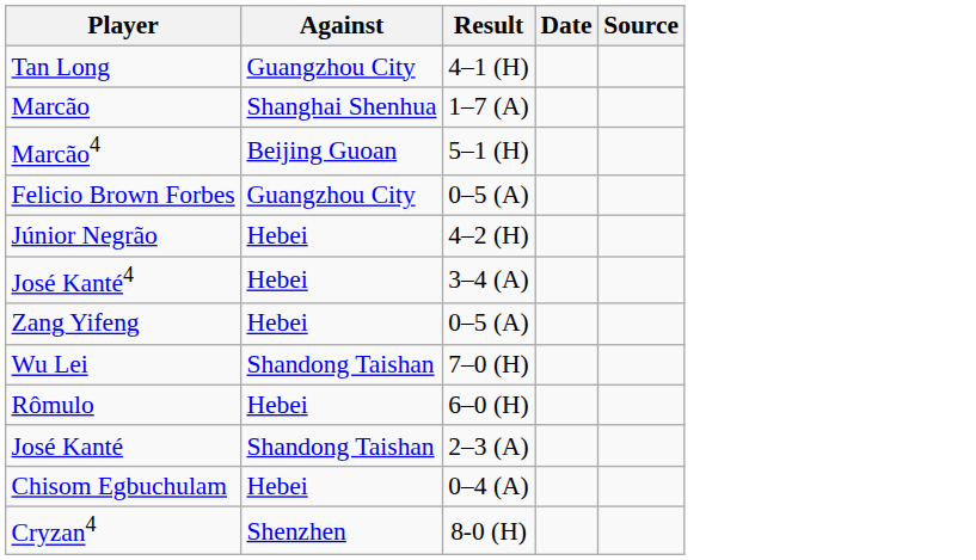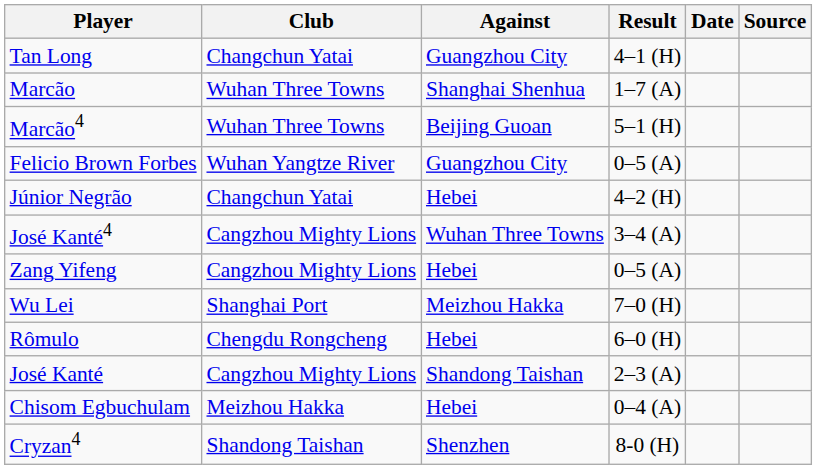 <table class="wikitable sortable">
 <tr>
 <th>Player</th>
+<th>Club</th>
 <th>Against</th>
 <th style="text-align:center">Result</th>
 <th>Date</th>
 <th>Source</th>
 </tr>
 <tr>
 <td> <a href='#'>Tan Long</a></td>
+<td><a href='#'>Changchun Yatai</a></td>
 <td><a href='#'>Guangzhou City</a></td>
 <td align="center">4–1 (H)</td>
 <td></td>
 <td></td>
 </tr>
 <tr>
 <td> <a href='#'>Marcão</a></td>
+<td><a href='#'>Wuhan Three Towns</a></td>
 <td><a href='#'>Shanghai Shenhua</a></td>
 <td align="center">1–7 (A)</td>
 <td></td>
 <td></td>
 </tr>
 <tr>
 <td> <a href='#'>Marcão</a><sup>4</sup></td>
+<td><a href='#'>Wuhan Three Towns</a></td>
 <td><a href='#'>Beijing Guoan</a></td>
 <td align="center">5–1 (H)</td>
 <td></td>
 <td></td>
 </tr>
 <tr>
 <td> <a href='#'>Felicio Brown Forbes</a></td>
+<td><a href='#'>Wuhan Yangtze River</a></td>
 <td><a href='#'>Guangzhou City</a></td>
 <td align="center">0–5 (A)</td>
 <td></td>
 <td></td>
 </tr>
 <tr>
 <td> <a href='#'>Júnior Negrão</a></td>
+<td><a href='#'>Changchun Yatai</a></td>
 <td><a href='#'>Hebei</a></td>
 <td align="center">4–2 (H)</td>
 <td></td>
 <td></td>
 </tr>
 <tr>
 <td> <a href='#'>José Kanté</a><sup>4</sup></td>
-<td><a href='#'>Hebei</a></td>
+<td><a href='#'>Cangzhou Mighty Lions</a></td>
+<td><a href='#'>Wuhan Three Towns</a></td>
 <td align="center">3–4 (A)</td>
 <td></td>
 <td></td>
 </tr>
 <tr>
 <td> <a href='#'>Zang Yifeng</a></td>
+<td><a href='#'>Cangzhou Mighty Lions</a></td>
 <td><a href='#'>Hebei</a></td>
 <td align="center">0–5 (A)</td>
 <td></td>
 <td></td>
 </tr>
 <tr>
 <td> <a href='#'>Wu Lei</a></td>
-<td><a href='#'>Shandong Taishan</a></td>
+<td><a href='#'>Shanghai Port</a></td>
+<td><a href='#'>Meizhou Hakka</a></td>
 <td align="center">7–0 (H)</td>
 <td></td>
 <td></td>
 </tr>
 <tr>
 <td> <a href='#'>Rômulo</a></td>
+<td><a href='#'>Chengdu Rongcheng</a></td>
 <td><a href='#'>Hebei</a></td>
 <td align="center">6–0 (H)</td>
 <td></td>
 <td></td>
 </tr>
 <tr>
 <td> <a href='#'>José Kanté</a></td>
+<td><a href='#'>Cangzhou Mighty Lions</a></td>
 <td><a href='#'>Shandong Taishan</a></td>
 <td align="center">2–3 (A)</td>
 <td></td>
 <td></td>
 </tr>
 <tr>
 <td> <a href='#'>Chisom Egbuchulam</a></td>
+<td><a href='#'>Meizhou Hakka</a></td>
 <td><a href='#'>Hebei</a></td>
 <td align="center">0–4 (A)</td>
 <td></td>
 <td></td>
 </tr>
 <tr>
 <td> <a href='#'>Cryzan</a><sup>4</sup></td>
+<td><a href='#'>Shandong Taishan</a></td>
 <td><a href='#'>Shenzhen</a></td>
 <td align=center>8-0 (H)</td>
 <td></td>
 <td></td>
 </tr>
 </table>
